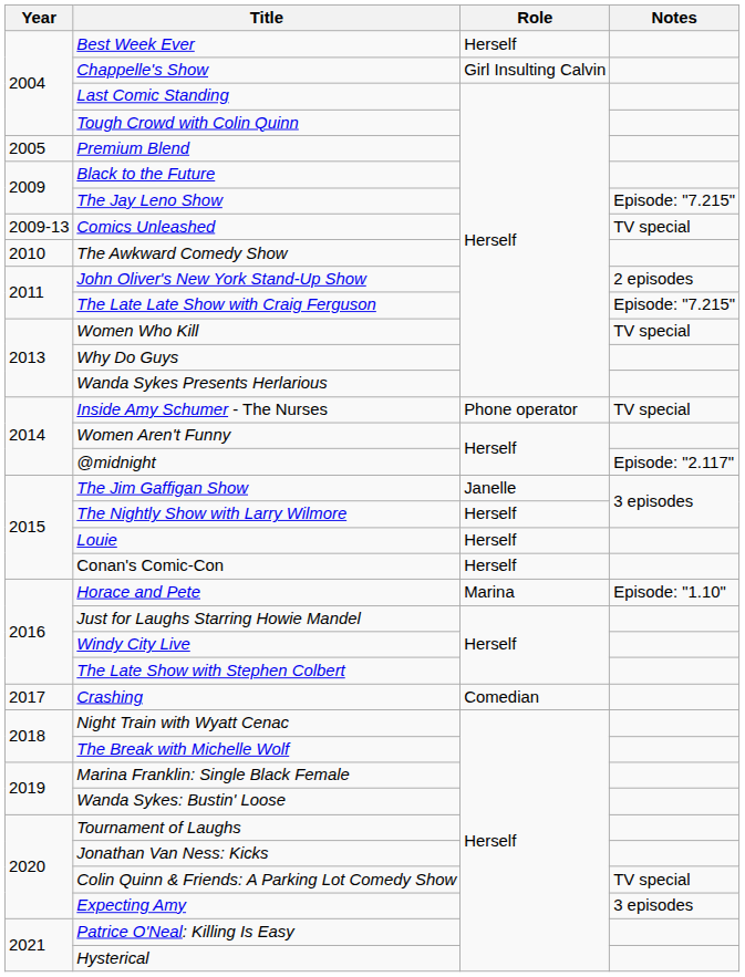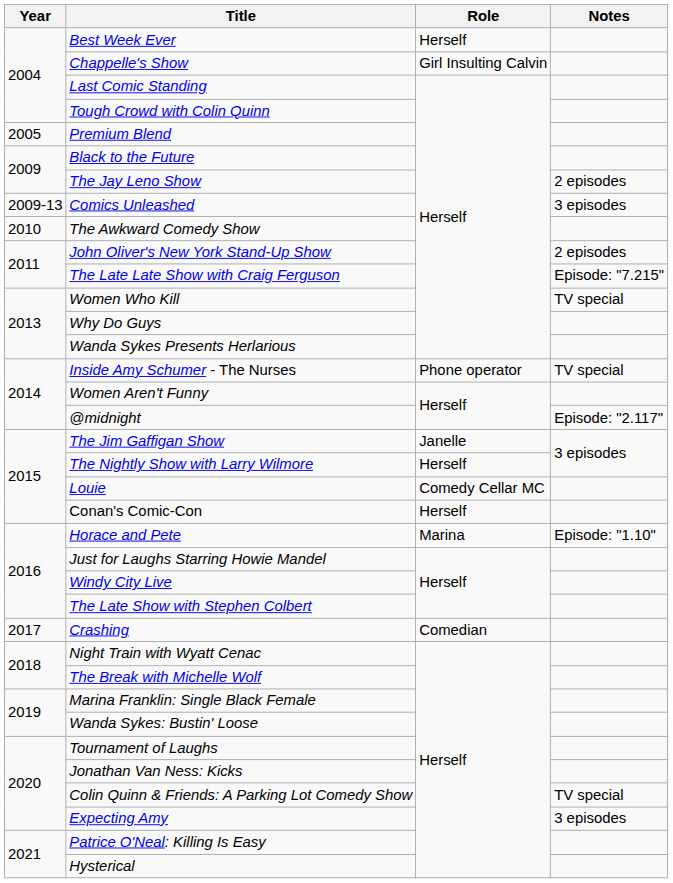 <table class="wikitable sortable">
 <tr>
 <th>Year</th>
 <th>Title</th>
 <th>Role</th>
 <th class="wikitable sortable">Notes</th>
 </tr>
 <tr>
 <td rowspan=4>2004</td>
 <td><em><a href='#'>Best Week Ever</a></em></td>
 <td>Herself</td>
 <td></td>
 </tr>
 <tr>
 <td><em><a href='#'>Chappelle's Show</a></em></td>
 <td>Girl Insulting Calvin</td>
 <td></td>
 </tr>
 <tr>
 <td><em><a href='#'>Last Comic Standing</a></em></td>
 <td rowspan=12>Herself</td>
 <td></td>
 </tr>
 <tr>
 <td><em><a href='#'>Tough Crowd with Colin Quinn</a></em></td>
 <td></td>
 </tr>
 <tr>
 <td>2005</td>
 <td><em><a href='#'>Premium Blend</a></em></td>
 <td></td>
 </tr>
 <tr>
 <td rowspan=2>2009</td>
 <td><em><a href='#'>Black to the Future</a></em></td>
 <td></td>
 </tr>
 <tr>
 <td><em><a href='#'>The Jay Leno Show</a></em></td>
-<td>Episode: "7.215"</td>
+<td>2 episodes</td>
 </tr>
 <tr>
 <td>2009-13</td>
 <td><em><a href='#'>Comics Unleashed</a></em></td>
-<td>TV special</td>
+<td>3 episodes</td>
 </tr>
 <tr>
 <td>2010</td>
 <td><em>The Awkward Comedy Show</em></td>
 <td></td>
 </tr>
 <tr>
 <td rowspan=2>2011</td>
 <td><em><a href='#'>John Oliver's New York Stand-Up Show</a></em></td>
 <td>2 episodes</td>
 </tr>
 <tr>
 <td><em><a href='#'>The Late Late Show with Craig Ferguson</a></em></td>
 <td>Episode: "7.215"</td>
 </tr>
 <tr>
 <td rowspan=3>2013</td>
 <td><em>Women Who Kill</em></td>
 <td>TV special</td>
 </tr>
 <tr>
 <td><em>Why Do Guys</em></td>
 <td></td>
 </tr>
 <tr>
 <td><em>Wanda Sykes Presents Herlarious</em></td>
 <td></td>
 </tr>
 <tr>
 <td rowspan=3>2014</td>
 <td><em><a href='#'>Inside Amy Schumer</a></em> - The Nurses</td>
 <td>Phone operator</td>
 <td>TV special</td>
 </tr>
 <tr>
 <td><em>Women Aren't Funny</em></td>
 <td rowspan=2>Herself</td>
 <td></td>
 </tr>
 <tr>
 <td><em>@midnight</em></td>
 <td>Episode: "2.117"</td>
 </tr>
 <tr>
 <td rowspan=4>2015</td>
 <td><em><a href='#'>The Jim Gaffigan Show</a></em></td>
 <td>Janelle</td>
 <td rowspan=2>3 episodes</td>
 </tr>
 <tr>
 <td><em><a href='#'>The Nightly Show with Larry Wilmore</a></em></td>
 <td>Herself</td>
 </tr>
 <tr>
 <td><em><a href='#'>Louie</a></em></td>
-<td>Herself</td>
+<td>Comedy Cellar MC</td>
 <td></td>
 </tr>
 <tr>
 <td>Conan's Comic-Con</td>
 <td>Herself</td>
 <td></td>
 </tr>
 <tr>
 <td rowspan=4>2016</td>
 <td><em><a href='#'>Horace and Pete</a></em></td>
 <td>Marina</td>
 <td>Episode: "1.10"</td>
 </tr>
 <tr>
 <td><em>Just for Laughs Starring Howie Mandel</em></td>
 <td rowspan=3>Herself</td>
 <td></td>
 </tr>
 <tr>
 <td><em><a href='#'>Windy City Live</a></em></td>
 <td></td>
 </tr>
 <tr>
 <td><em><a href='#'>The Late Show with Stephen Colbert</a></em></td>
 <td></td>
 </tr>
 <tr>
 <td>2017</td>
 <td><em><a href='#'>Crashing</a></em></td>
 <td>Comedian</td>
 <td></td>
 </tr>
 <tr>
 <td rowspan=2>2018</td>
 <td><em>Night Train with Wyatt Cenac</em></td>
 <td rowspan=10>Herself</td>
 <td></td>
 </tr>
 <tr>
 <td><em><a href='#'>The Break with Michelle Wolf</a></em></td>
 <td></td>
 </tr>
 <tr>
 <td rowspan=2>2019</td>
 <td><em>Marina Franklin: Single Black Female</em></td>
 <td></td>
 </tr>
 <tr>
 <td><em>Wanda Sykes: Bustin' Loose</em></td>
 <td></td>
 </tr>
 <tr>
 <td rowspan=4>2020</td>
 <td><em>Tournament of Laughs</em></td>
 <td></td>
 </tr>
 <tr>
 <td><em>Jonathan Van Ness: Kicks</em></td>
 <td></td>
 </tr>
 <tr>
 <td><em>Colin Quinn & Friends: A Parking Lot Comedy Show</em></td>
 <td>TV special</td>
 </tr>
 <tr>
 <td><em><a href='#'>Expecting Amy</a></em></td>
 <td>3 episodes</td>
 </tr>
 <tr>
 <td rowspan=2>2021</td>
 <td><em><a href='#'>Patrice O'Neal</a>: Killing Is Easy</em></td>
 <td></td>
 </tr>
 <tr>
 <td><em>Hysterical</em></td>
 <td></td>
 </tr>
 </table>
